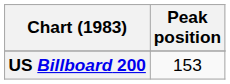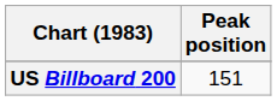 <table class="wikitable sortable plainrowheaders">
 <tr>
 <th>Chart (1983)</th>
 <th>Peak<br>position</th>
 </tr>
 <tr>
 </tr>
 <tr>
 </tr>
 <tr>
 </tr>
 <tr>
 <th scope="row">US <a href='#'><em>Billboard</em> 200</a></th>
-<td align="center">153</td>
+<td align="center">151</td>
 </tr>
 </table>
